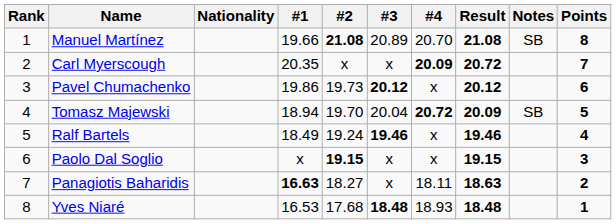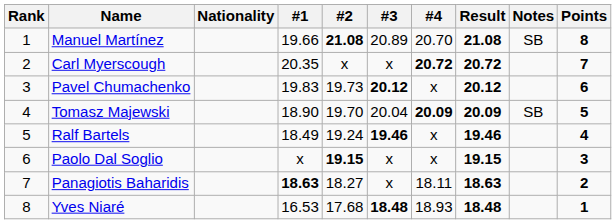 <table class="wikitable sortable" style="text-align:center">
 <tr>
 <th>Rank</th>
 <th>Name</th>
 <th>Nationality</th>
 <th>#1</th>
 <th>#2</th>
 <th>#3</th>
 <th>#4</th>
 <th>Result</th>
 <th>Notes</th>
 <th>Points</th>
 </tr>
 <tr>
 <td>1</td>
 <td align=left><a href='#'>Manuel Martínez</a></td>
 <td align=left></td>
 <td>19.66</td>
 <td><strong>21.08</strong></td>
 <td>20.89</td>
 <td>20.70</td>
 <td><strong>21.08</strong></td>
 <td>SB</td>
 <td><strong>8</strong></td>
 </tr>
 <tr>
 <td>2</td>
 <td align=left><a href='#'>Carl Myerscough</a></td>
 <td align=left></td>
 <td>20.35</td>
 <td>x</td>
 <td>x</td>
-<td><strong>20.09</strong></td>
+<td><strong>20.72</strong></td>
 <td><strong>20.72</strong></td>
 <td></td>
 <td><strong>7</strong></td>
 </tr>
 <tr>
 <td>3</td>
 <td align=left><a href='#'>Pavel Chumachenko</a></td>
 <td align=left></td>
-<td>19.86</td>
+<td>19.83</td>
 <td>19.73</td>
 <td><strong>20.12</strong></td>
 <td>x</td>
 <td><strong>20.12</strong></td>
 <td></td>
 <td><strong>6</strong></td>
 </tr>
 <tr>
 <td>4</td>
 <td align=left><a href='#'>Tomasz Majewski</a></td>
 <td align=left></td>
-<td>18.94</td>
+<td>18.90</td>
 <td>19.70</td>
 <td>20.04</td>
-<td><strong>20.72</strong></td>
+<td><strong>20.09</strong></td>
 <td><strong>20.09</strong></td>
 <td>SB</td>
 <td><strong>5</strong></td>
 </tr>
 <tr>
 <td>5</td>
 <td align=left><a href='#'>Ralf Bartels</a></td>
 <td align=left></td>
 <td>18.49</td>
 <td>19.24</td>
 <td><strong>19.46</strong></td>
 <td>x</td>
 <td><strong>19.46</strong></td>
 <td></td>
 <td><strong>4</strong></td>
 </tr>
 <tr>
 <td>6</td>
 <td align=left><a href='#'>Paolo Dal Soglio</a></td>
 <td align=left></td>
 <td>x</td>
 <td><strong>19.15</strong></td>
 <td>x</td>
 <td>x</td>
 <td><strong>19.15</strong></td>
 <td></td>
 <td><strong>3</strong></td>
 </tr>
 <tr>
 <td>7</td>
 <td align=left><a href='#'>Panagiotis Baharidis</a></td>
 <td align=left></td>
-<td><strong>16.63</strong></td>
+<td><strong>18.63</strong></td>
 <td>18.27</td>
 <td>x</td>
 <td>18.11</td>
 <td><strong>18.63</strong></td>
 <td></td>
 <td><strong>2</strong></td>
 </tr>
 <tr>
 <td>8</td>
 <td align=left><a href='#'>Yves Niaré</a></td>
 <td align=left></td>
 <td>16.53</td>
 <td>17.68</td>
 <td><strong>18.48</strong></td>
 <td>18.93</td>
 <td><strong>18.48</strong></td>
 <td></td>
 <td><strong>1</strong></td>
 </tr>
 </table>
